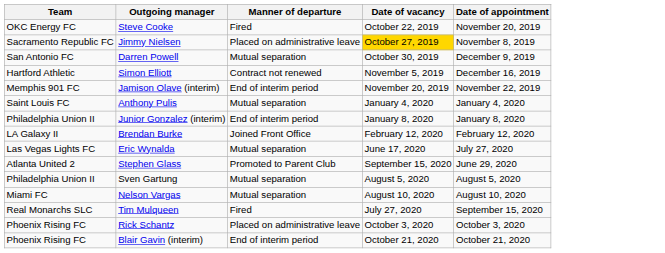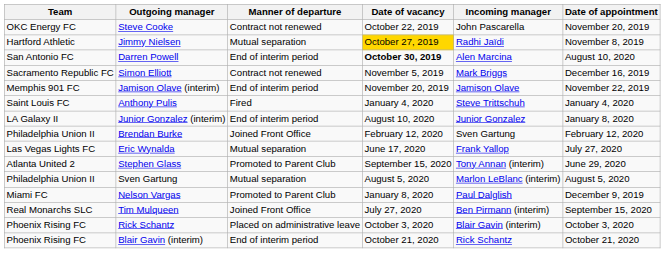 <table class="wikitable sortable">
 <tr>
 <th>Team</th>
 <th>Outgoing manager</th>
 <th>Manner of departure</th>
 <th>Date of vacancy</th>
+<th>Incoming manager</th>
 <th>Date of appointment</th>
 </tr>
 <tr>
 <td>OKC Energy FC</td>
 <td> <a href='#'>Steve Cooke</a></td>
-<td>Fired</td>
+<td>Contract not renewed</td>
 <td>October 22, 2019</td>
+<td> John Pascarella</td>
 <td>November 20, 2019</td>
 </tr>
 <tr>
-<td>Sacramento Republic FC</td>
+<td>Hartford Athletic</td>
 <td> <a href='#'>Jimmy Nielsen</a></td>
-<td>Placed on administrative leave</td>
+<td>Mutual separation</td>
 <td style="background: gold;">October 27, 2019</td>
+<td> <a href='#'>Radhi Jaïdi</a></td>
 <td>November 8, 2019</td>
 </tr>
 <tr>
 <td>San Antonio FC</td>
 <td> <a href='#'>Darren Powell</a></td>
-<td>Mutual separation</td>
-<td>October 30, 2019</td>
-<td>December 9, 2019</td>
+<td>End of interim period</td>
+<td><strong>October 30, 2019</strong></td>
+<td> <a href='#'>Alen Marcina</a></td>
+<td>August 10, 2020</td>
 </tr>
 <tr>
-<td>Hartford Athletic</td>
+<td>Sacramento Republic FC</td>
 <td> <a href='#'>Simon Elliott</a></td>
 <td>Contract not renewed</td>
 <td>November 5, 2019</td>
+<td> <a href='#'>Mark Briggs</a></td>
 <td>December 16, 2019</td>
 </tr>
 <tr>
 <td>Memphis 901 FC</td>
 <td> <a href='#'>Jamison Olave</a> (interim)</td>
 <td>End of interim period</td>
 <td>November 20, 2019</td>
+<td> <a href='#'>Jamison Olave</a></td>
 <td>November 22, 2019</td>
 </tr>
 <tr>
 <td>Saint Louis FC</td>
 <td> <a href='#'>Anthony Pulis</a></td>
-<td>Mutual separation</td>
+<td>Fired</td>
 <td>January 4, 2020</td>
+<td> <a href='#'>Steve Trittschuh</a></td>
 <td>January 4, 2020</td>
 </tr>
 <tr>
-<td>Philadelphia Union II</td>
+<td>LA Galaxy II</td>
 <td> <a href='#'>Junior Gonzalez</a> (interim)</td>
 <td>End of interim period</td>
-<td>January 8, 2020</td>
+<td>August 10, 2020</td>
+<td> <a href='#'>Junior Gonzalez</a></td>
 <td>January 8, 2020</td>
 </tr>
 <tr>
-<td>LA Galaxy II</td>
+<td>Philadelphia Union II</td>
 <td> <a href='#'>Brendan Burke</a></td>
 <td>Joined Front Office</td>
 <td>February 12, 2020</td>
+<td> Sven Gartung</td>
 <td>February 12, 2020</td>
 </tr>
 <tr>
 <td>Las Vegas Lights FC</td>
 <td> <a href='#'>Eric Wynalda</a></td>
 <td>Mutual separation</td>
 <td>June 17, 2020</td>
+<td> <a href='#'>Frank Yallop</a></td>
 <td>July 27, 2020</td>
 </tr>
 <tr>
 <td>Atlanta United 2</td>
 <td> <a href='#'>Stephen Glass</a></td>
 <td>Promoted to Parent Club</td>
 <td>September 15, 2020</td>
+<td> <a href='#'>Tony Annan</a> (interim)</td>
 <td>June 29, 2020</td>
 </tr>
 <tr>
 <td>Philadelphia Union II</td>
 <td> Sven Gartung</td>
 <td>Mutual separation</td>
 <td>August 5, 2020</td>
+<td> <a href='#'>Marlon LeBlanc</a> (interim)</td>
 <td>August 5, 2020</td>
 </tr>
 <tr>
 <td>Miami FC</td>
 <td> <a href='#'>Nelson Vargas</a></td>
-<td>Mutual separation</td>
-<td>August 10, 2020</td>
-<td>August 10, 2020</td>
+<td>Promoted to Parent Club</td>
+<td>January 8, 2020</td>
+<td> <a href='#'>Paul Dalglish</a></td>
+<td>December 9, 2019</td>
 </tr>
 <tr>
 <td>Real Monarchs SLC</td>
 <td> <a href='#'>Tim Mulqueen</a></td>
-<td>Fired</td>
+<td>Joined Front Office</td>
 <td>July 27, 2020</td>
+<td> <a href='#'>Ben Pirmann</a> (interim)</td>
 <td>September 15, 2020</td>
 </tr>
 <tr>
 <td>Phoenix Rising FC</td>
 <td> <a href='#'>Rick Schantz</a></td>
 <td>Placed on administrative leave</td>
 <td>October 3, 2020</td>
+<td> <a href='#'>Blair Gavin</a> (interim)</td>
 <td>October 3, 2020</td>
 </tr>
 <tr>
 <td>Phoenix Rising FC</td>
 <td> <a href='#'>Blair Gavin</a> (interim)</td>
 <td>End of interim period</td>
 <td>October 21, 2020</td>
+<td> <a href='#'>Rick Schantz</a></td>
 <td>October 21, 2020</td>
 </tr>
 </table>
